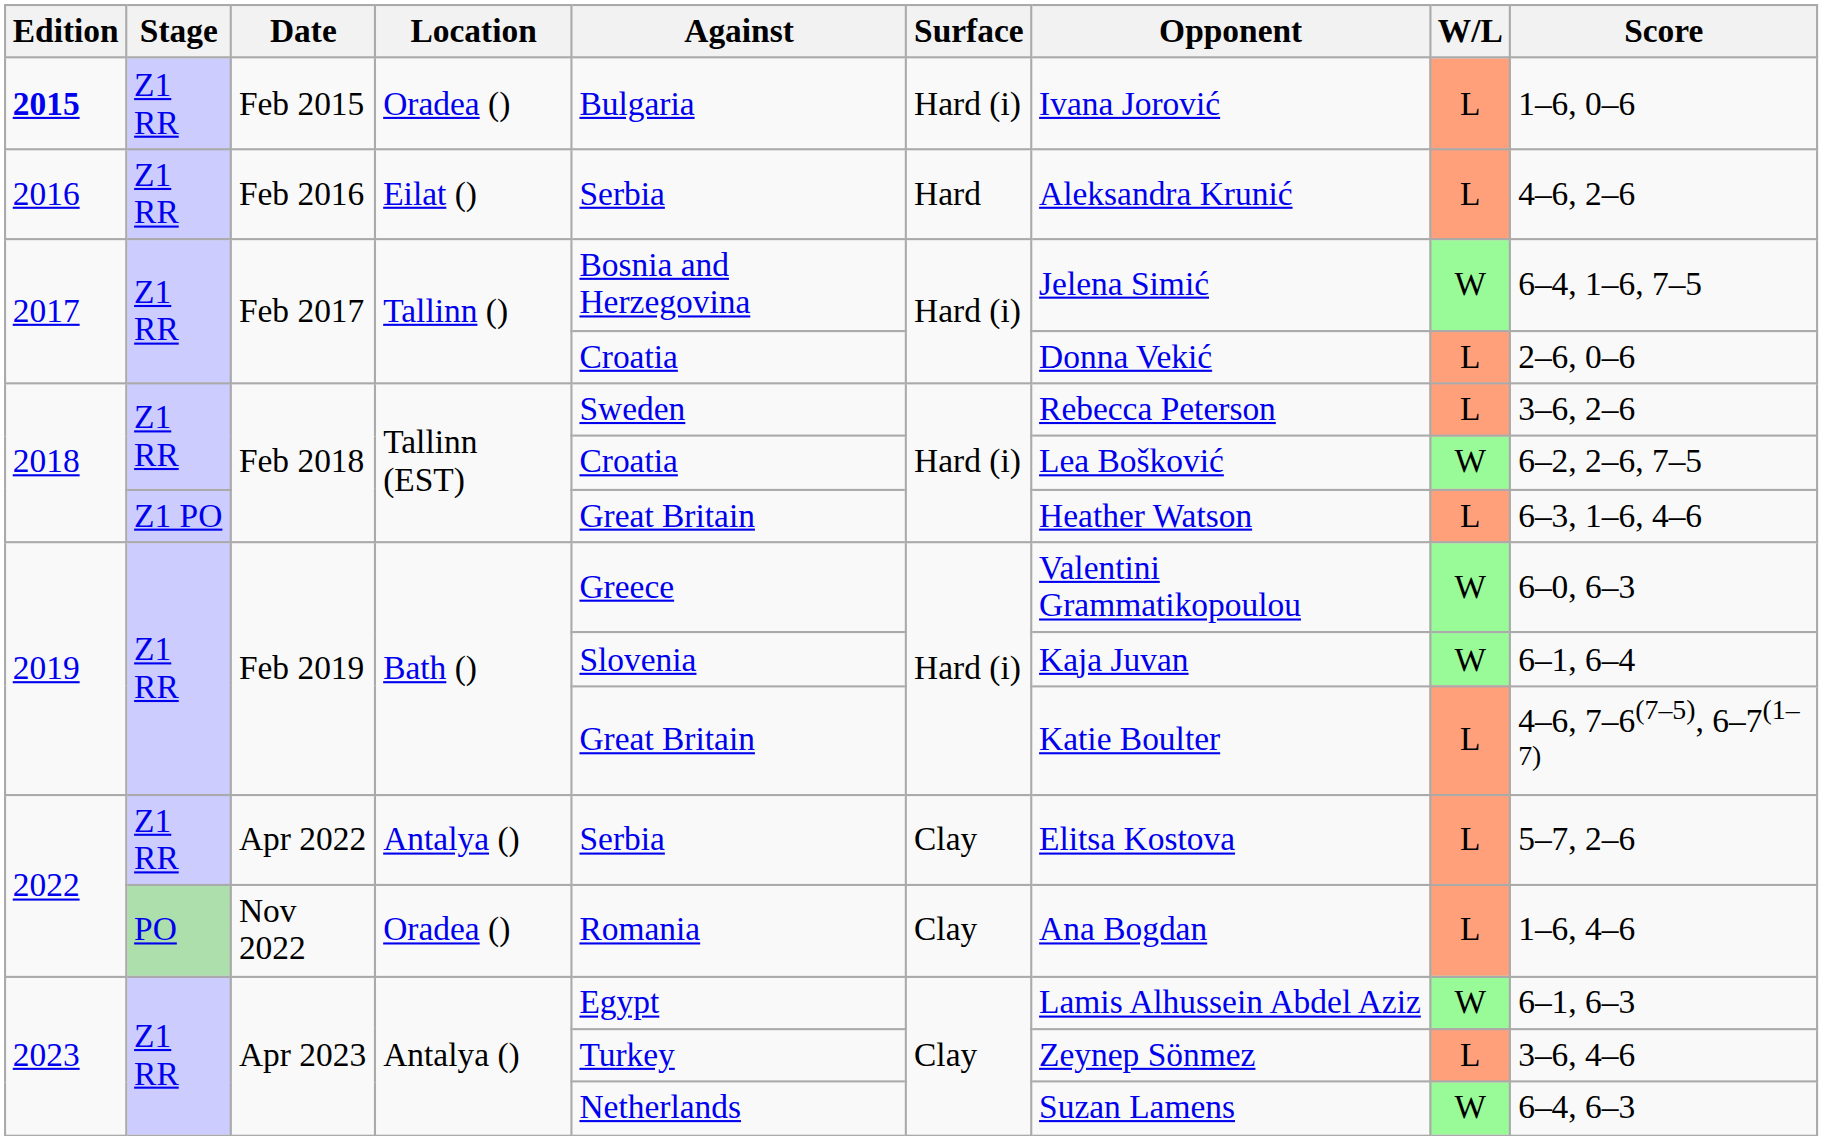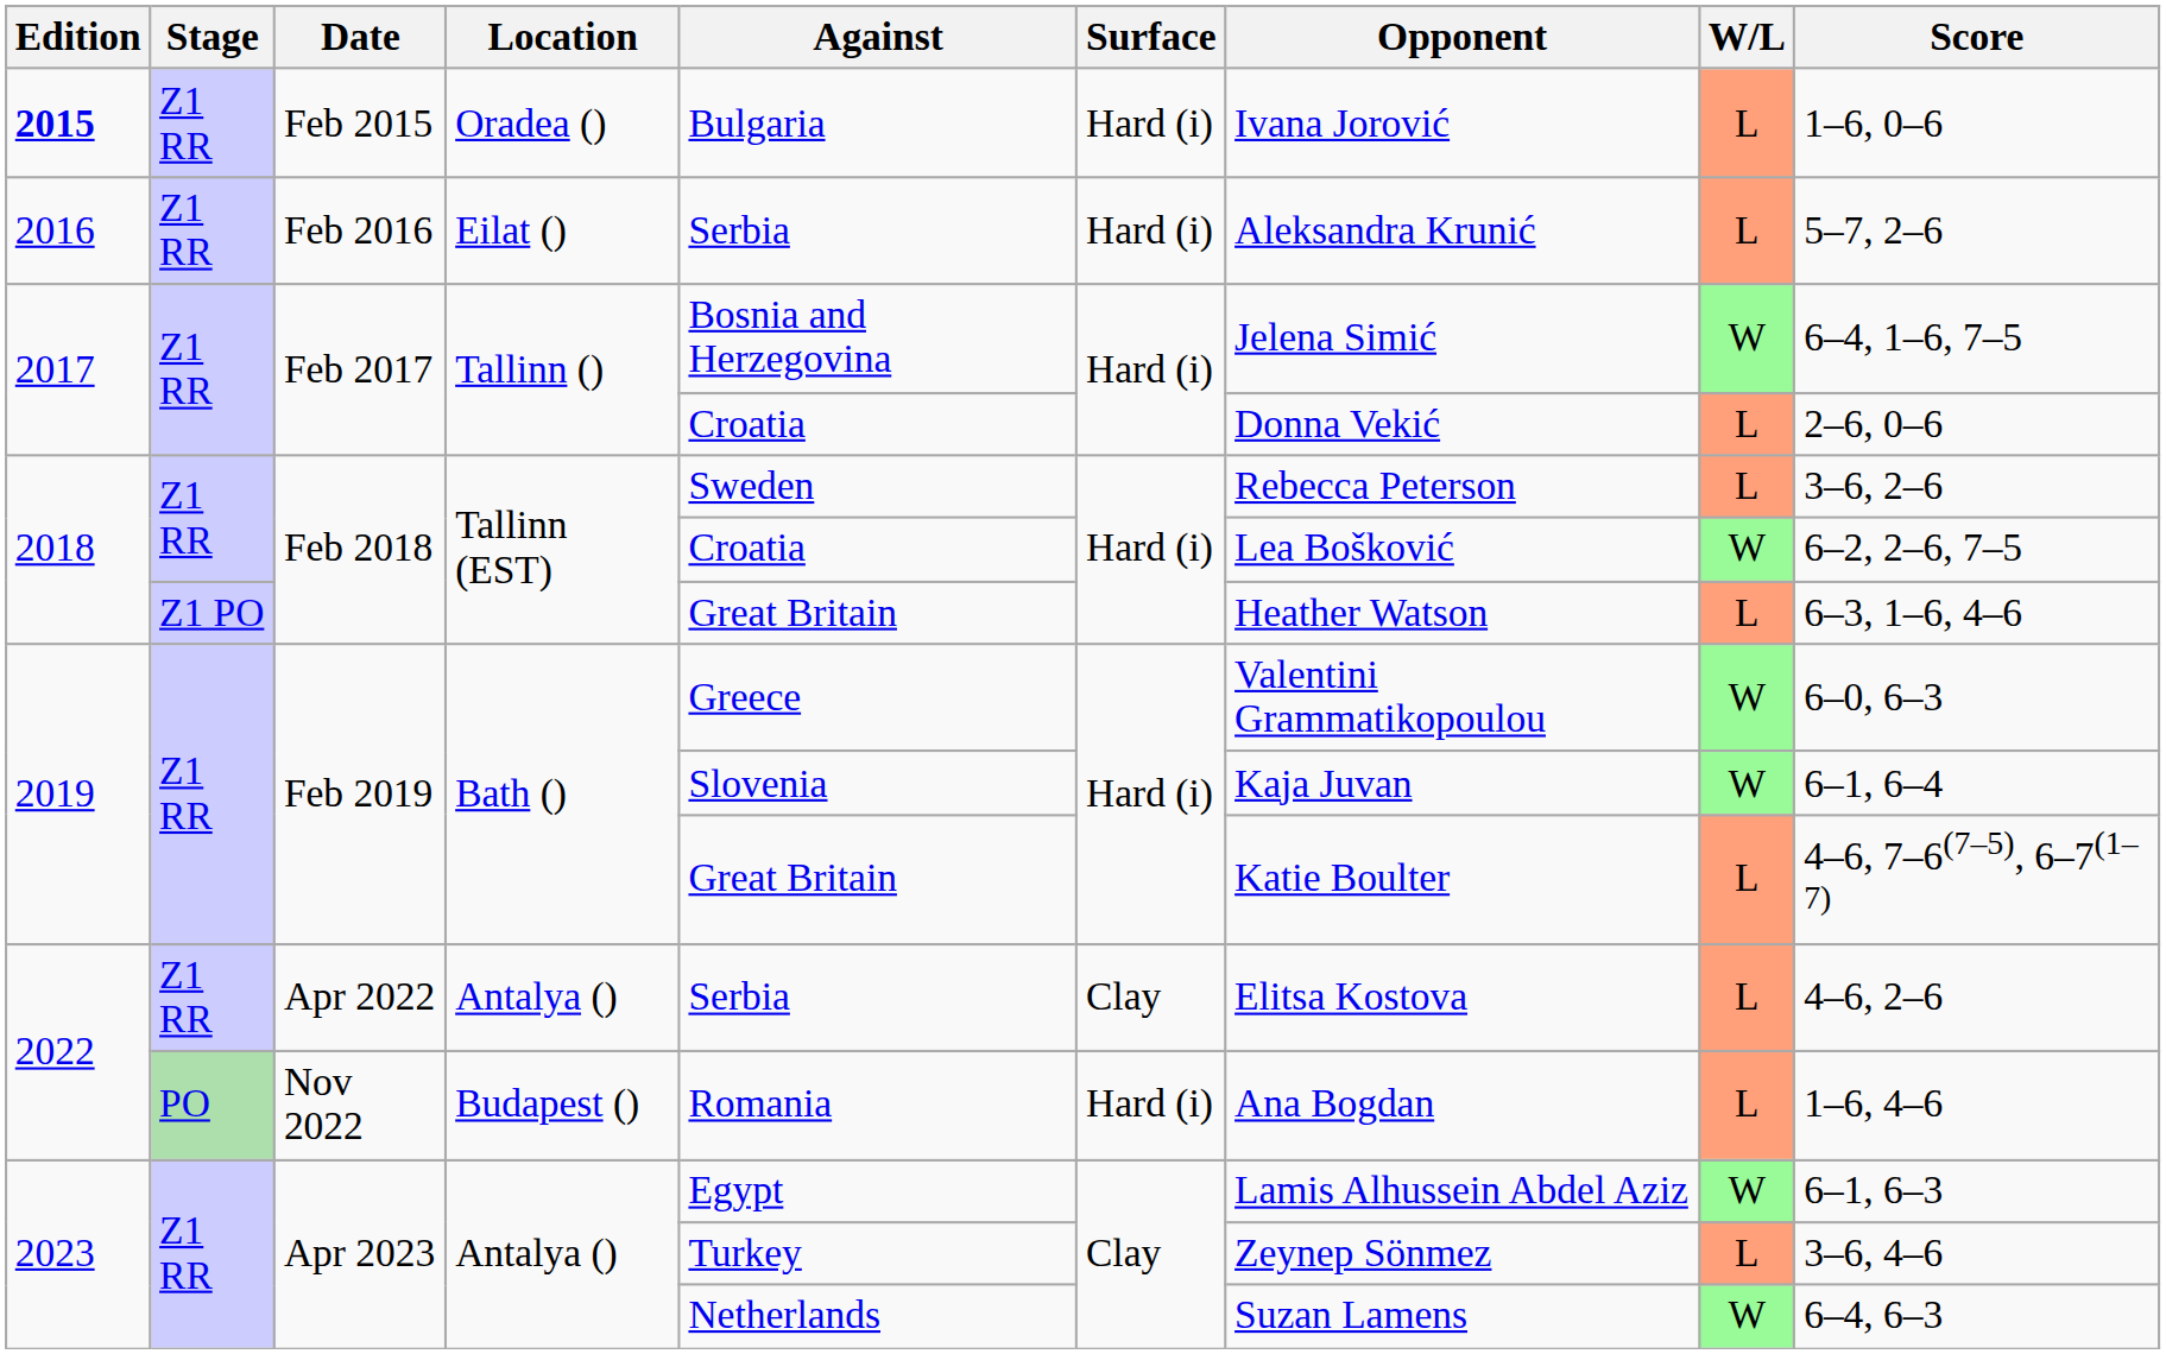 <table class=wikitable>
 <tr>
 <th>Edition</th>
 <th>Stage</th>
 <th>Date</th>
 <th>Location</th>
 <th>Against</th>
 <th>Surface</th>
 <th>Opponent</th>
 <th>W/L</th>
 <th>Score</th>
 </tr>
 <tr>
 <td><strong><a href='#'>2015</a></strong></td>
 <td style="background:#CCCCFF;"><a href='#'>Z1 RR</a></td>
 <td>Feb 2015</td>
 <td><a href='#'>Oradea</a> ()</td>
 <td> <a href='#'>Bulgaria</a></td>
 <td>Hard (i)</td>
 <td><a href='#'>Ivana Jorović</a></td>
 <td style="text-align:center; background:#ffa07a;">L</td>
 <td>1–6, 0–6</td>
 </tr>
 <tr>
 <td><a href='#'>2016</a></td>
 <td style="background:#CCCCFF;"><a href='#'>Z1 RR</a></td>
 <td>Feb 2016</td>
 <td><a href='#'>Eilat</a> ()</td>
 <td> <a href='#'>Serbia</a></td>
-<td>Hard</td>
+<td>Hard (i)</td>
 <td><a href='#'>Aleksandra Krunić</a></td>
 <td style="text-align:center; background:#ffa07a;">L</td>
-<td>4–6, 2–6</td>
+<td>5–7, 2–6</td>
 </tr>
 <tr>
 <td rowspan=2><a href='#'>2017</a></td>
 <td style="background:#CCCCFF;" rowspan=2><a href='#'>Z1 RR</a></td>
 <td rowspan="2">Feb 2017</td>
 <td rowspan=2><a href='#'>Tallinn</a> ()</td>
 <td> <a href='#'>Bosnia and Herzegovina</a></td>
 <td rowspan=2>Hard (i)</td>
 <td><a href='#'>Jelena Simić</a></td>
 <td style="text-align:center; background:#98fb98;">W</td>
 <td>6–4, 1–6, 7–5</td>
 </tr>
 <tr>
 <td> <a href='#'>Croatia</a></td>
 <td><a href='#'>Donna Vekić</a></td>
 <td style="text-align:center; background:#ffa07a;">L</td>
 <td>2–6, 0–6</td>
 </tr>
 <tr>
 <td rowspan=3><a href='#'>2018</a></td>
 <td style="background:#CCCCFF;" rowspan=2><a href='#'>Z1 RR</a></td>
 <td rowspan="3">Feb 2018</td>
 <td rowspan=3>Tallinn (EST)</td>
 <td> <a href='#'>Sweden</a></td>
 <td rowspan=3>Hard (i)</td>
 <td><a href='#'>Rebecca Peterson</a></td>
 <td style="text-align:center; background:#ffa07a;">L</td>
 <td>3–6, 2–6</td>
 </tr>
 <tr>
 <td> <a href='#'>Croatia</a></td>
 <td><a href='#'>Lea Bošković</a></td>
 <td style="text-align:center; background:#98fb98;">W</td>
 <td>6–2, 2–6, 7–5</td>
 </tr>
 <tr>
 <td style="background:#CCF;"><a href='#'>Z1 PO</a></td>
 <td> <a href='#'>Great Britain</a></td>
 <td><a href='#'>Heather Watson</a></td>
 <td style="text-align:center; background:#ffa07a;">L</td>
 <td>6–3, 1–6, 4–6</td>
 </tr>
 <tr>
 <td rowspan=3><a href='#'>2019</a></td>
 <td style="background:#CCCCFF;" rowspan=3><a href='#'>Z1 RR</a></td>
 <td rowspan="3">Feb 2019</td>
 <td rowspan=3><a href='#'>Bath</a> ()</td>
 <td> <a href='#'>Greece</a></td>
 <td rowspan=3>Hard (i)</td>
 <td><a href='#'>Valentini Grammatikopoulou</a></td>
 <td style="text-align:center; background:#98fb98;">W</td>
 <td>6–0, 6–3</td>
 </tr>
 <tr>
 <td> <a href='#'>Slovenia</a></td>
 <td><a href='#'>Kaja Juvan</a></td>
 <td style="text-align:center; background:#98fb98;">W</td>
 <td>6–1, 6–4</td>
 </tr>
 <tr>
 <td> <a href='#'>Great Britain</a></td>
 <td><a href='#'>Katie Boulter</a></td>
 <td style="text-align:center; background:#ffa07a;">L</td>
 <td>4–6, 7–6<sup>(7–5)</sup>, 6–7<sup>(1–7)</sup></td>
 </tr>
 <tr>
 <td rowspan=2><a href='#'>2022</a></td>
 <td style="background:#CCCCFF;"><a href='#'>Z1 RR</a></td>
 <td>Apr 2022</td>
 <td><a href='#'>Antalya</a> ()</td>
 <td> <a href='#'>Serbia</a></td>
 <td>Clay</td>
 <td><a href='#'>Elitsa Kostova</a></td>
 <td style="text-align:center; background:#ffa07a;">L</td>
-<td>5–7, 2–6</td>
+<td>4–6, 2–6</td>
 </tr>
 <tr>
 <td bgcolor="addfad"><a href='#'>PO</a></td>
 <td>Nov 2022</td>
-<td><a href='#'>Oradea</a> ()</td>
+<td><a href='#'>Budapest</a> ()</td>
 <td> <a href='#'>Romania</a></td>
-<td>Clay</td>
+<td>Hard (i)</td>
 <td><a href='#'>Ana Bogdan</a></td>
 <td style="text-align:center; background:#ffa07a;">L</td>
 <td>1–6, 4–6</td>
 </tr>
 <tr>
 <td rowspan=3><a href='#'>2023</a></td>
 <td rowspan=3 style="background:#CCCCFF;"><a href='#'>Z1 RR</a></td>
 <td rowspan=3>Apr 2023</td>
 <td rowspan=3>Antalya ()</td>
 <td> <a href='#'>Egypt</a></td>
 <td rowspan=3>Clay</td>
 <td><a href='#'>Lamis Alhussein Abdel Aziz</a></td>
 <td style="text-align:center; background:#98fb98;">W</td>
 <td>6–1, 6–3</td>
 </tr>
 <tr>
 <td> <a href='#'>Turkey</a></td>
 <td><a href='#'>Zeynep Sönmez</a></td>
 <td style="text-align:center; background:#ffa07a;">L</td>
 <td>3–6, 4–6</td>
 </tr>
 <tr>
 <td> <a href='#'>Netherlands</a></td>
 <td><a href='#'>Suzan Lamens</a></td>
 <td style="text-align:center; background:#98fb98;">W</td>
 <td>6–4, 6–3</td>
 </tr>
 </table>
